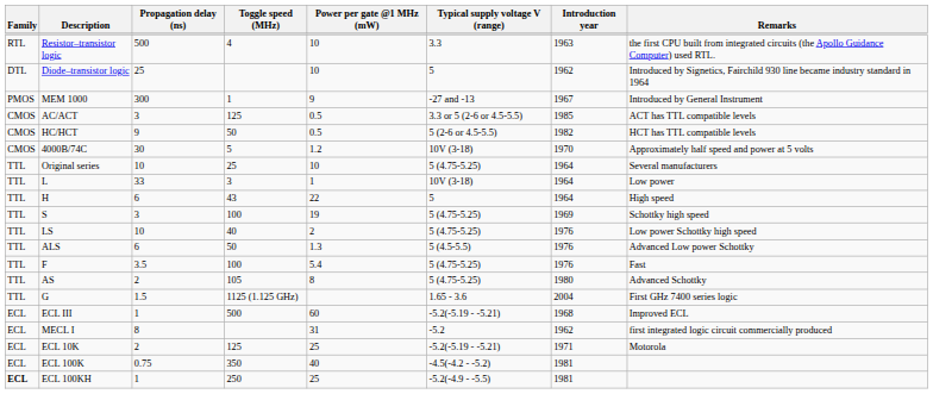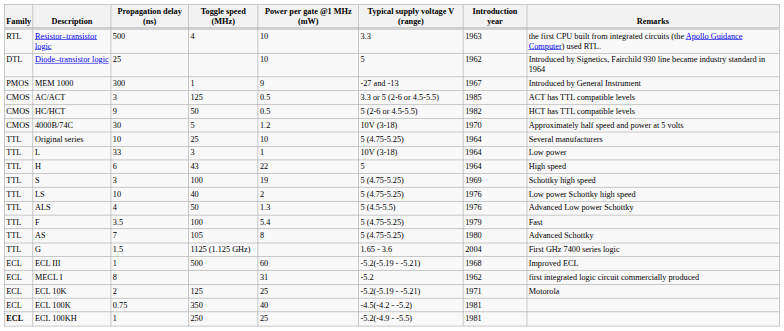 <table class="wikitable sortable" frame=void rules=rows style="border-collapse:collapse; font-size:smaller;">
 <tr valign=bottom style="border-bottom: 3px double #999;">
 <th align=left>Family</th>
 <th align=left>Description</th>
 <th align=left>Propagation delay (ns)</th>
 <th align=left>Toggle speed (MHz)</th>
 <th align=left>Power per gate @1 MHz (mW)</th>
 <th align=left>Typical supply voltage V (range)</th>
 <th align=left>Introduction year</th>
 <th align=left>Remarks</th>
 </tr>
 <tr valign=top style="border-bottom:1px solid #999;">
 <td>RTL</td>
 <td><a href='#'>Resistor–transistor logic</a></td>
 <td>500</td>
 <td>4</td>
 <td>10</td>
 <td>3.3</td>
 <td>1963</td>
 <td>the first CPU built from integrated circuits (the <a href='#'>Apollo Guidance Computer</a>) used RTL.</td>
 </tr>
 <tr valign=top style="border-bottom:1px solid #999;">
 <td>DTL</td>
 <td><a href='#'>Diode–transistor logic</a></td>
 <td>25</td>
 <td></td>
 <td>10</td>
 <td>5</td>
 <td>1962</td>
 <td>Introduced by Signetics, Fairchild 930 line became industry standard in 1964</td>
 </tr>
 <tr valign=top style="border-bottom:1px solid #999;">
 <td>PMOS</td>
 <td>MEM 1000</td>
 <td>300</td>
 <td>1</td>
 <td>9</td>
 <td>-27 and -13</td>
 <td>1967</td>
 <td>Introduced by General Instrument</td>
 </tr>
 <tr valign=top style="border-bottom:1px solid #999;">
 <td>CMOS</td>
 <td>AC/ACT</td>
 <td>3</td>
 <td>125</td>
 <td>0.5</td>
 <td>3.3 or 5 (2-6 or 4.5-5.5)</td>
 <td>1985</td>
 <td>ACT has TTL compatible levels</td>
 </tr>
 <tr valign=top style="border-bottom:1px solid #999;">
 <td>CMOS</td>
 <td>HC/HCT</td>
 <td>9</td>
 <td>50</td>
 <td>0.5</td>
 <td>5 (2-6 or 4.5-5.5)</td>
 <td>1982</td>
 <td>HCT has TTL compatible levels</td>
 </tr>
 <tr valign=top style="border-bottom:1px solid #999;">
 <td>CMOS</td>
 <td>4000B/74C</td>
 <td>30</td>
 <td>5</td>
 <td>1.2</td>
 <td>10V (3-18)</td>
 <td>1970</td>
 <td>Approximately half speed and power at 5 volts</td>
 </tr>
 <tr valign=top style="border-bottom:1px solid #999;">
 <td>TTL</td>
 <td>Original series</td>
 <td>10</td>
 <td>25</td>
 <td>10</td>
 <td>5 (4.75-5.25)</td>
 <td>1964</td>
 <td>Several manufacturers</td>
 </tr>
 <tr valign=top style="border-bottom:1px solid #999;">
 <td>TTL</td>
 <td>L</td>
 <td>33</td>
 <td>3</td>
 <td>1</td>
 <td>10V (3-18)</td>
 <td>1964</td>
 <td>Low power</td>
 </tr>
 <tr valign=top style="border-bottom:1px solid #999;">
 <td>TTL</td>
 <td>H</td>
 <td>6</td>
 <td>43</td>
 <td>22</td>
 <td>5</td>
 <td>1964</td>
 <td>High speed</td>
 </tr>
 <tr valign=top style="border-bottom:1px solid #999;">
 <td>TTL</td>
 <td>S</td>
 <td>3</td>
 <td>100</td>
 <td>19</td>
 <td>5 (4.75-5.25)</td>
 <td>1969</td>
 <td>Schottky high speed</td>
 </tr>
 <tr valign=top style="border-bottom:1px solid #999;">
 <td>TTL</td>
 <td>LS</td>
 <td>10</td>
 <td>40</td>
 <td>2</td>
 <td>5 (4.75-5.25)</td>
 <td>1976</td>
 <td>Low power Schottky high speed</td>
 </tr>
 <tr valign=top style="border-bottom:1px solid #999;">
 <td>TTL</td>
 <td>ALS</td>
-<td>6</td>
+<td>4</td>
 <td>50</td>
 <td>1.3</td>
 <td>5 (4.5-5.5)</td>
 <td>1976</td>
 <td>Advanced Low power Schottky</td>
 </tr>
 <tr valign=top style="border-bottom:1px solid #999;">
 <td>TTL</td>
 <td>F</td>
 <td>3.5</td>
 <td>100</td>
 <td>5.4</td>
 <td>5 (4.75-5.25)</td>
-<td>1976</td>
+<td>1979</td>
 <td>Fast</td>
 </tr>
 <tr valign=top style="border-bottom:1px solid #999;">
 <td>TTL</td>
 <td>AS</td>
-<td>2</td>
+<td>7</td>
 <td>105</td>
 <td>8</td>
 <td>5 (4.75-5.25)</td>
 <td>1980</td>
 <td>Advanced Schottky</td>
 </tr>
 <tr valign=top style="border-bottom:1px solid #999;">
 <td>TTL</td>
 <td>G</td>
 <td>1.5</td>
 <td>1125 (1.125 GHz)</td>
 <td></td>
 <td>1.65 - 3.6</td>
 <td>2004</td>
 <td>First GHz 7400 series logic</td>
 </tr>
 <tr valign=top style="border-bottom:1px solid #999;">
 <td>ECL</td>
 <td>ECL III</td>
 <td>1</td>
 <td>500</td>
 <td>60</td>
 <td>-5.2(-5.19 - -5.21)</td>
 <td>1968</td>
 <td>Improved ECL</td>
 </tr>
 <tr valign=top style="border-bottom:1px solid #999;">
 <td>ECL</td>
 <td>MECL I</td>
 <td>8</td>
 <td></td>
 <td>31</td>
 <td>-5.2</td>
 <td>1962</td>
 <td>first integrated logic circuit commercially produced</td>
 </tr>
 <tr valign=top style="border-bottom:1px solid #999;">
 <td>ECL</td>
 <td>ECL 10K</td>
 <td>2</td>
 <td>125</td>
 <td>25</td>
 <td>-5.2(-5.19 - -5.21)</td>
 <td>1971</td>
 <td>Motorola</td>
 </tr>
 <tr valign=top style="border-bottom:1px solid #999;">
 <td>ECL</td>
 <td>ECL 100K</td>
 <td>0.75</td>
 <td>350</td>
 <td>40</td>
 <td>-4.5(-4.2 - -5.2)</td>
 <td>1981</td>
 <td></td>
 </tr>
 <tr valign=top style="border-bottom:1px solid #999;">
 <td><strong>ECL</strong></td>
 <td>ECL 100KH</td>
 <td>1</td>
 <td>250</td>
 <td>25</td>
 <td>-5.2(-4.9 - -5.5)</td>
 <td>1981</td>
 <td></td>
 </tr>
 </table>
